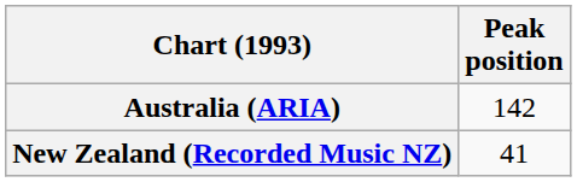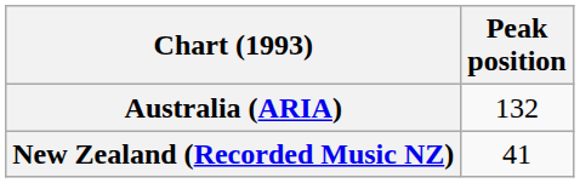 <table class="wikitable sortable plainrowheaders">
 <tr>
 <th scope="col">Chart (1993)</th>
 <th scope="col">Peak<br>position</th>
 </tr>
 <tr>
 <th scope="row">Australia (<a href='#'>ARIA</a>)</th>
-<td style="text-align:center;">142</td>
+<td style="text-align:center;">132</td>
 </tr>
 <tr>
 <th scope="row">New Zealand (<a href='#'>Recorded Music NZ</a>)</th>
 <td style="text-align:center;">41</td>
 </tr>
 </table>
